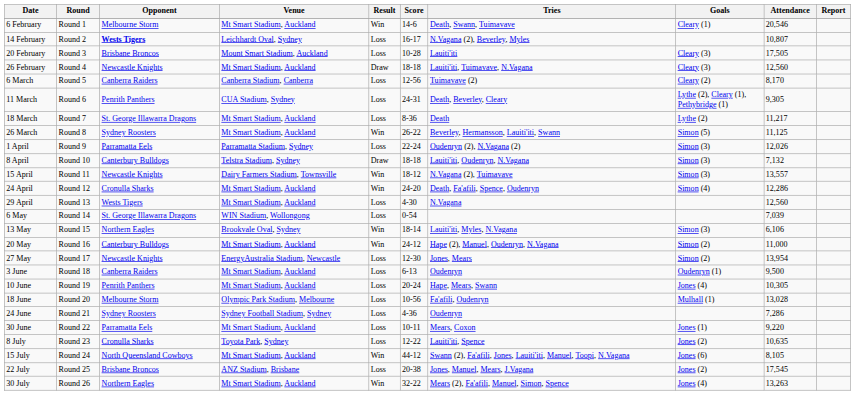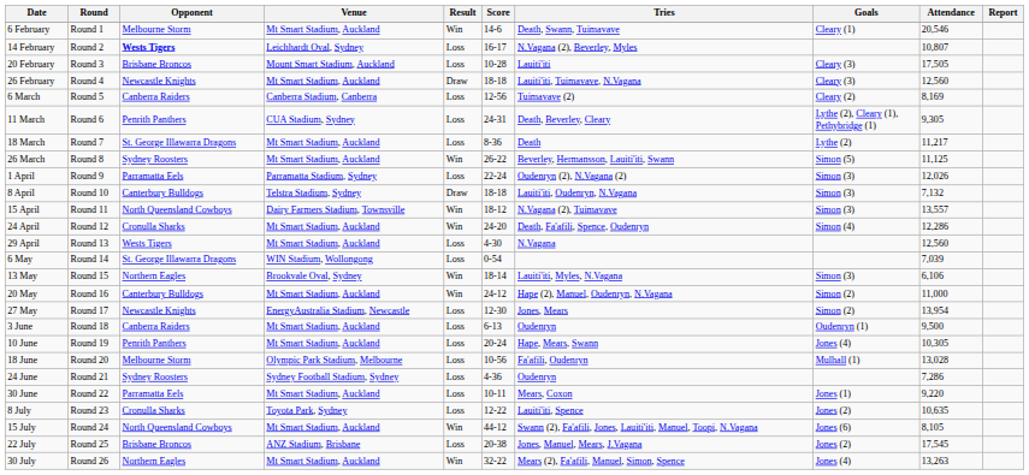 <table class="wikitable" style="font-size:75%;" width="100%">
 <tr>
 <th>Date</th>
 <th>Round</th>
 <th>Opponent</th>
 <th>Venue</th>
 <th>Result</th>
 <th>Score</th>
 <th>Tries</th>
 <th>Goals</th>
 <th>Attendance</th>
 <th>Report</th>
 </tr>
 <tr>
 </tr>
 <tr>
 <td>6 February</td>
 <td>Round 1</td>
 <td> <a href='#'>Melbourne Storm</a></td>
 <td><a href='#'>Mt Smart Stadium</a>, <a href='#'>Auckland</a></td>
 <td>Win</td>
 <td>14-6</td>
 <td><a href='#'>Death</a>, <a href='#'>Swann</a>, <a href='#'>Tuimavave</a></td>
 <td><a href='#'>Cleary</a> (1)</td>
 <td>20,546</td>
 <td></td>
 </tr>
 <tr>
 <td>14 February</td>
 <td>Round 2</td>
 <td><strong> <a href='#'>Wests Tigers</a></strong></td>
 <td><a href='#'>Leichhardt Oval</a>, <a href='#'>Sydney</a></td>
 <td>Loss</td>
 <td>16-17</td>
 <td><a href='#'>N.Vagana</a> (2), <a href='#'>Beverley</a>, <a href='#'>Myles</a></td>
 <td></td>
 <td>10,807</td>
 <td></td>
 </tr>
 <tr>
 <td>20 February</td>
 <td>Round 3</td>
 <td> <a href='#'>Brisbane Broncos</a></td>
 <td><a href='#'>Mount Smart Stadium</a>, <a href='#'>Auckland</a></td>
 <td>Loss</td>
 <td>10-28</td>
 <td><a href='#'>Lauiti'iti</a></td>
 <td><a href='#'>Cleary</a> (3)</td>
 <td>17,505</td>
 <td></td>
 </tr>
 <tr>
 <td>26 February</td>
 <td>Round 4</td>
 <td> <a href='#'>Newcastle Knights</a></td>
 <td><a href='#'>Mt Smart Stadium</a>, <a href='#'>Auckland</a></td>
 <td>Draw</td>
 <td>18-18</td>
 <td><a href='#'>Lauiti'iti</a>, <a href='#'>Tuimavave</a>, <a href='#'>N.Vagana</a></td>
 <td><a href='#'>Cleary</a> (3)</td>
 <td>12,560</td>
 <td></td>
 </tr>
 <tr>
 <td>6 March</td>
 <td>Round 5</td>
 <td> <a href='#'>Canberra Raiders</a></td>
 <td><a href='#'>Canberra Stadium</a>, <a href='#'>Canberra</a></td>
 <td>Loss</td>
 <td>12-56</td>
 <td><a href='#'>Tuimavave</a> (2)</td>
 <td><a href='#'>Cleary</a> (2)</td>
-<td>8,170</td>
+<td>8,169</td>
 <td></td>
 </tr>
 <tr>
 <td>11 March</td>
 <td>Round 6</td>
 <td> <a href='#'>Penrith Panthers</a></td>
 <td><a href='#'>CUA Stadium</a>, <a href='#'>Sydney</a></td>
 <td>Loss</td>
 <td>24-31</td>
 <td><a href='#'>Death</a>, <a href='#'>Beverley</a>, <a href='#'>Cleary</a></td>
 <td><a href='#'>Lythe</a> (2), <a href='#'>Cleary</a> (1),<br><a href='#'>Pethybridge</a> (1)</td>
 <td>9,305</td>
 <td></td>
 </tr>
 <tr>
 <td>18 March</td>
 <td>Round 7</td>
 <td> <a href='#'>St. George Illawarra Dragons</a></td>
 <td><a href='#'>Mt Smart Stadium</a>, <a href='#'>Auckland</a></td>
 <td>Loss</td>
 <td>8-36</td>
 <td><a href='#'>Death</a></td>
 <td><a href='#'>Lythe</a> (2)</td>
 <td>11,217</td>
 <td></td>
 </tr>
 <tr>
 <td>26 March</td>
 <td>Round 8</td>
 <td> <a href='#'>Sydney Roosters</a></td>
 <td><a href='#'>Mt Smart Stadium</a>, <a href='#'>Auckland</a></td>
 <td>Win</td>
 <td>26-22</td>
 <td><a href='#'>Beverley</a>, <a href='#'>Hermansson</a>, <a href='#'>Lauiti'iti</a>, <a href='#'>Swann</a></td>
 <td><a href='#'>Simon</a> (5)</td>
 <td>11,125</td>
 <td></td>
 </tr>
 <tr>
 <td>1 April</td>
 <td>Round 9</td>
 <td> <a href='#'>Parramatta Eels</a></td>
 <td><a href='#'>Parramatta Stadium</a>, <a href='#'>Sydney</a></td>
 <td>Loss</td>
 <td>22-24</td>
 <td><a href='#'>Oudenryn</a> (2), <a href='#'>N.Vagana</a> (2)</td>
 <td><a href='#'>Simon</a> (3)</td>
 <td>12,026</td>
 <td></td>
 </tr>
 <tr>
 <td>8 April</td>
 <td>Round 10</td>
 <td> <a href='#'>Canterbury Bulldogs</a></td>
 <td><a href='#'>Telstra Stadium</a>, <a href='#'>Sydney</a></td>
 <td>Draw</td>
 <td>18-18</td>
 <td><a href='#'>Lauiti'iti</a>, <a href='#'>Oudenryn</a>, <a href='#'>N.Vagana</a></td>
 <td><a href='#'>Simon</a> (3)</td>
 <td>7,132</td>
 <td></td>
 </tr>
 <tr>
 <td>15 April</td>
 <td>Round 11</td>
-<td> <a href='#'>Newcastle Knights</a></td>
+<td> <a href='#'>North Queensland Cowboys</a></td>
 <td><a href='#'>Dairy Farmers Stadium</a>, <a href='#'>Townsville</a></td>
 <td>Win</td>
 <td>18-12</td>
 <td><a href='#'>N.Vagana</a> (2), <a href='#'>Tuimavave</a></td>
 <td><a href='#'>Simon</a> (3)</td>
 <td>13,557</td>
 <td></td>
 </tr>
 <tr>
 <td>24 April</td>
 <td>Round 12</td>
 <td> <a href='#'>Cronulla Sharks</a></td>
 <td><a href='#'>Mt Smart Stadium</a>, <a href='#'>Auckland</a></td>
 <td>Win</td>
 <td>24-20</td>
 <td><a href='#'>Death</a>, <a href='#'>Fa'afili</a>, <a href='#'>Spence</a>, <a href='#'>Oudenryn</a></td>
 <td><a href='#'>Simon</a> (4)</td>
 <td>12,286</td>
 <td></td>
 </tr>
 <tr>
 <td>29 April</td>
 <td>Round 13</td>
 <td> <a href='#'>Wests Tigers</a></td>
 <td><a href='#'>Mt Smart Stadium</a>, <a href='#'>Auckland</a></td>
 <td>Loss</td>
 <td>4-30</td>
 <td><a href='#'>N.Vagana</a></td>
 <td></td>
 <td>12,560</td>
 <td></td>
 </tr>
 <tr>
 <td>6 May</td>
 <td>Round 14</td>
 <td> <a href='#'>St. George Illawarra Dragons</a></td>
 <td><a href='#'>WIN Stadium</a>, <a href='#'>Wollongong</a></td>
 <td>Loss</td>
 <td>0-54</td>
 <td></td>
 <td></td>
 <td>7,039</td>
 <td></td>
 </tr>
 <tr>
 <td>13 May</td>
 <td>Round 15</td>
 <td> <a href='#'>Northern Eagles</a></td>
 <td><a href='#'>Brookvale Oval</a>, <a href='#'>Sydney</a></td>
 <td>Win</td>
 <td>18-14</td>
 <td><a href='#'>Lauiti'iti</a>, <a href='#'>Myles</a>, <a href='#'>N.Vagana</a></td>
 <td><a href='#'>Simon</a> (3)</td>
 <td>6,106</td>
 <td></td>
 </tr>
 <tr>
 <td>20 May</td>
 <td>Round 16</td>
 <td> <a href='#'>Canterbury Bulldogs</a></td>
 <td><a href='#'>Mt Smart Stadium</a>, <a href='#'>Auckland</a></td>
 <td>Win</td>
 <td>24-12</td>
 <td><a href='#'>Hape</a> (2), <a href='#'>Manuel</a>, <a href='#'>Oudenryn</a>, <a href='#'>N.Vagana</a></td>
 <td><a href='#'>Simon</a> (2)</td>
 <td>11,000</td>
 <td></td>
 </tr>
 <tr>
 <td>27 May</td>
 <td>Round 17</td>
 <td> <a href='#'>Newcastle Knights</a></td>
 <td><a href='#'>EnergyAustralia Stadium</a>, <a href='#'>Newcastle</a></td>
 <td>Loss</td>
 <td>12-30</td>
 <td><a href='#'>Jones</a>, <a href='#'>Mears</a></td>
 <td><a href='#'>Simon</a> (2)</td>
 <td>13,954</td>
 <td></td>
 </tr>
 <tr>
 <td>3 June</td>
 <td>Round 18</td>
 <td> <a href='#'>Canberra Raiders</a></td>
 <td><a href='#'>Mt Smart Stadium</a>, <a href='#'>Auckland</a></td>
 <td>Loss</td>
 <td>6-13</td>
 <td><a href='#'>Oudenryn</a></td>
 <td><a href='#'>Oudenryn</a> (1)</td>
 <td>9,500</td>
 <td></td>
 </tr>
 <tr>
 <td>10 June</td>
 <td>Round 19</td>
 <td> <a href='#'>Penrith Panthers</a></td>
 <td><a href='#'>Mt Smart Stadium</a>, <a href='#'>Auckland</a></td>
 <td>Loss</td>
 <td>20-24</td>
 <td><a href='#'>Hape</a>, <a href='#'>Mears</a>, <a href='#'>Swann</a></td>
 <td><a href='#'>Jones</a> (4)</td>
 <td>10,305</td>
 <td></td>
 </tr>
 <tr>
 <td>18 June</td>
 <td>Round 20</td>
 <td> <a href='#'>Melbourne Storm</a></td>
 <td><a href='#'>Olympic Park Stadium</a>, <a href='#'>Melbourne</a></td>
 <td>Loss</td>
 <td>10-56</td>
 <td><a href='#'>Fa'afili</a>, <a href='#'>Oudenryn</a></td>
 <td><a href='#'>Mulhall</a> (1)</td>
 <td>13,028</td>
 <td></td>
 </tr>
 <tr>
 <td>24 June</td>
 <td>Round 21</td>
 <td> <a href='#'>Sydney Roosters</a></td>
 <td><a href='#'>Sydney Football Stadium</a>, <a href='#'>Sydney</a></td>
 <td>Loss</td>
 <td>4-36</td>
 <td><a href='#'>Oudenryn</a></td>
 <td></td>
 <td>7,286</td>
 <td></td>
 </tr>
 <tr>
 <td>30 June</td>
 <td>Round 22</td>
 <td> <a href='#'>Parramatta Eels</a></td>
 <td><a href='#'>Mt Smart Stadium</a>, <a href='#'>Auckland</a></td>
 <td>Loss</td>
 <td>10-11</td>
 <td><a href='#'>Mears</a>, <a href='#'>Coxon</a></td>
 <td><a href='#'>Jones</a> (1)</td>
 <td>9,220</td>
 <td></td>
 </tr>
 <tr>
 <td>8 July</td>
 <td>Round 23</td>
 <td> <a href='#'>Cronulla Sharks</a></td>
 <td><a href='#'>Toyota Park</a>, <a href='#'>Sydney</a></td>
 <td>Loss</td>
 <td>12-22</td>
 <td><a href='#'>Lauiti'iti</a>, <a href='#'>Spence</a></td>
 <td><a href='#'>Jones</a> (2)</td>
 <td>10,635</td>
 <td></td>
 </tr>
 <tr>
 <td>15 July</td>
 <td>Round 24</td>
 <td> <a href='#'>North Queensland Cowboys</a></td>
 <td><a href='#'>Mt Smart Stadium</a>, <a href='#'>Auckland</a></td>
 <td>Win</td>
 <td>44-12</td>
 <td><a href='#'>Swann</a> (2), <a href='#'>Fa'afili</a>, <a href='#'>Jones</a>, <a href='#'>Lauiti'iti</a>, <a href='#'>Manuel</a>, <a href='#'>Toopi</a>, <a href='#'>N.Vagana</a></td>
 <td><a href='#'>Jones</a> (6)</td>
 <td>8,105</td>
 <td></td>
 </tr>
 <tr>
 <td>22 July</td>
 <td>Round 25</td>
 <td> <a href='#'>Brisbane Broncos</a></td>
 <td><a href='#'>ANZ Stadium</a>, <a href='#'>Brisbane</a></td>
 <td>Loss</td>
 <td>20-38</td>
 <td><a href='#'>Jones</a>, <a href='#'>Manuel</a>, <a href='#'>Mears</a>, <a href='#'>J.Vagana</a></td>
 <td><a href='#'>Jones</a> (2)</td>
 <td>17,545</td>
 <td></td>
 </tr>
 <tr>
 <td>30 July</td>
 <td>Round 26</td>
 <td> <a href='#'>Northern Eagles</a></td>
 <td><a href='#'>Mt Smart Stadium</a>, <a href='#'>Auckland</a></td>
 <td>Win</td>
 <td>32-22</td>
 <td><a href='#'>Mears</a> (2), <a href='#'>Fa'afili</a>, <a href='#'>Manuel</a>, <a href='#'>Simon</a>, <a href='#'>Spence</a></td>
 <td><a href='#'>Jones</a> (4)</td>
 <td>13,263</td>
 <td></td>
 </tr>
 </table>
